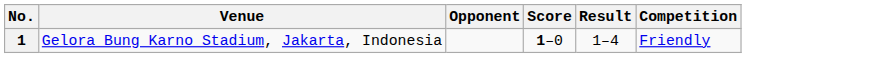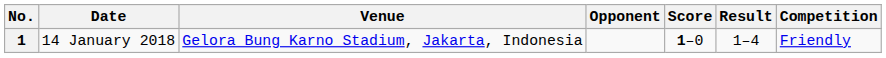 <table class="wikitable sortable plainrowheaders">
 <tr>
 <th scope=col>No.</th>
+<th scope=col data-sort-type=date>Date</th>
 <th scope=col>Venue</th>
 <th scope=col>Opponent</th>
 <th scope=col>Score</th>
 <th scope=col>Result</th>
 <th scope=col>Competition</th>
 </tr>
 <tr>
 <th scope=row>1</th>
+<td>14 January 2018</td>
 <td><a href='#'>Gelora Bung Karno Stadium</a>, <a href='#'>Jakarta</a>, Indonesia</td>
 <td></td>
 <td align=center><strong>1</strong>–0</td>
 <td align=center>1–4</td>
 <td><a href='#'>Friendly</a></td>
 </tr>
 </table>
